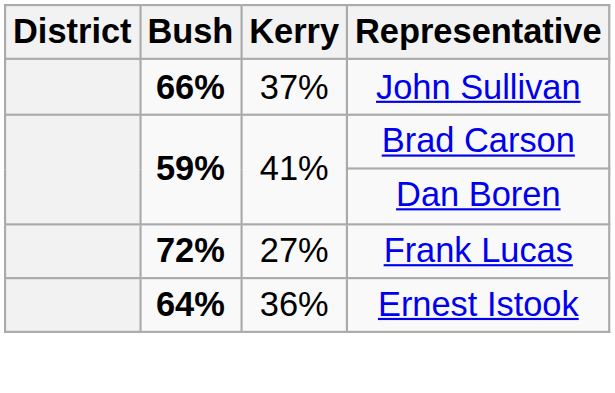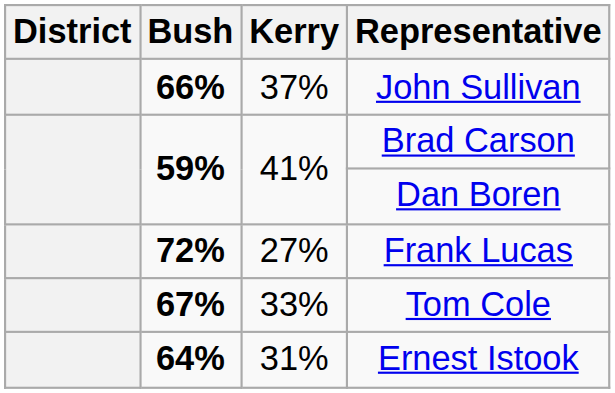 <table class=wikitable>
 <tr>
 <th>District</th>
 <th>Bush</th>
 <th>Kerry</th>
 <th>Representative</th>
 </tr>
 <tr align=center>
 <th></th>
 <td><strong>66%</strong></td>
 <td>37%</td>
 <td><a href='#'>John Sullivan</a></td>
 </tr>
 <tr align=center>
 <th rowspan=2 ></th>
 <td rowspan=2><strong>59%</strong></td>
 <td rowspan=2>41%</td>
 <td><a href='#'>Brad Carson</a></td>
 </tr>
 <tr align=center>
 <td><a href='#'>Dan Boren</a></td>
 </tr>
 <tr align=center>
 <th></th>
 <td><strong>72%</strong></td>
 <td>27%</td>
 <td><a href='#'>Frank Lucas</a></td>
 </tr>
 <tr align=center>
 <th></th>
+<td><strong>67%</strong></td>
+<td>33%</td>
+<td><a href='#'>Tom Cole</a></td>
+</tr>
+<tr align=center>
+<th></th>
 <td><strong>64%</strong></td>
-<td>36%</td>
+<td>31%</td>
 <td><a href='#'>Ernest Istook</a></td>
 </tr>
 </table>
